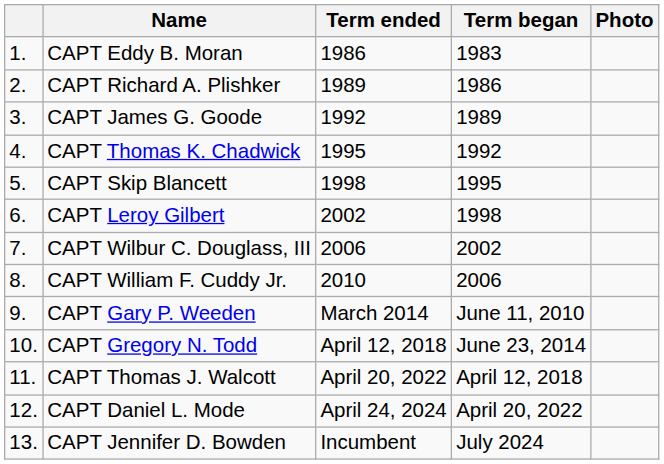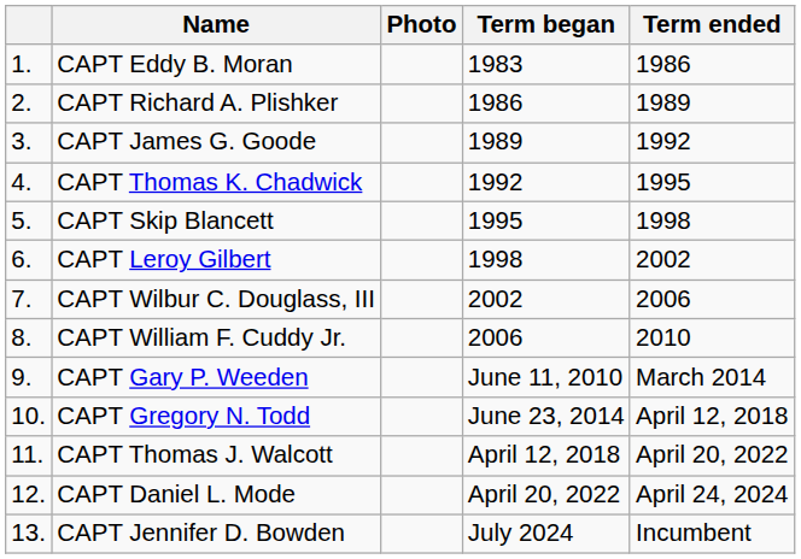 <table class="wikitable">
 <tr>
 <th></th>
 <th>Name</th>
+<th>Photo</th>
+<th>Term began</th>
 <th>Term ended</th>
-<th>Term began</th>
-<th>Photo</th>
 </tr>
 <tr>
 <td>1.</td>
 <td>CAPT Eddy B. Moran</td>
+<td></td>
+<td>1983</td>
 <td>1986</td>
-<td>1983</td>
-<td></td>
 </tr>
 <tr>
 <td>2.</td>
 <td>CAPT Richard A. Plishker</td>
+<td></td>
+<td>1986</td>
 <td>1989</td>
-<td>1986</td>
-<td></td>
 </tr>
 <tr>
 <td>3.</td>
 <td>CAPT James G. Goode</td>
+<td></td>
+<td>1989</td>
 <td>1992</td>
-<td>1989</td>
-<td></td>
 </tr>
 <tr>
 <td>4.</td>
 <td>CAPT <a href='#'>Thomas K. Chadwick</a></td>
+<td></td>
+<td>1992</td>
 <td>1995</td>
-<td>1992</td>
-<td></td>
 </tr>
 <tr>
 <td>5.</td>
 <td>CAPT Skip Blancett</td>
+<td></td>
+<td>1995</td>
 <td>1998</td>
-<td>1995</td>
-<td></td>
 </tr>
 <tr>
 <td>6.</td>
 <td>CAPT <a href='#'>Leroy Gilbert</a></td>
+<td></td>
+<td>1998</td>
 <td>2002</td>
-<td>1998</td>
-<td></td>
 </tr>
 <tr>
 <td>7.</td>
 <td>CAPT Wilbur C. Douglass, III</td>
+<td></td>
+<td>2002</td>
 <td>2006</td>
-<td>2002</td>
-<td></td>
 </tr>
 <tr>
 <td>8.</td>
 <td>CAPT William F. Cuddy Jr.</td>
+<td></td>
+<td>2006</td>
 <td>2010</td>
-<td>2006</td>
-<td></td>
 </tr>
 <tr>
 <td>9.</td>
 <td>CAPT <a href='#'>Gary P. Weeden</a></td>
+<td></td>
+<td>June 11, 2010</td>
 <td>March 2014</td>
-<td>June 11, 2010</td>
-<td></td>
 </tr>
 <tr>
 <td>10.</td>
 <td>CAPT <a href='#'>Gregory N. Todd</a></td>
+<td></td>
+<td>June 23, 2014</td>
 <td>April 12, 2018</td>
-<td>June 23, 2014</td>
-<td></td>
 </tr>
 <tr>
 <td>11.</td>
 <td>CAPT Thomas J. Walcott</td>
+<td></td>
+<td>April 12, 2018</td>
 <td>April 20, 2022</td>
-<td>April 12, 2018</td>
-<td></td>
 </tr>
 <tr>
 <td>12.</td>
 <td>CAPT Daniel L. Mode</td>
+<td></td>
+<td>April 20, 2022</td>
 <td>April 24, 2024</td>
-<td>April 20, 2022</td>
-<td></td>
 </tr>
 <tr>
 <td>13.</td>
 <td>CAPT Jennifer D. Bowden</td>
+<td></td>
+<td>July 2024</td>
 <td>Incumbent</td>
-<td>July 2024</td>
-<td></td>
 </tr>
 </table>
